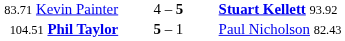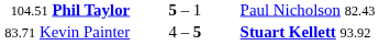 <table style="text-align:center">
 <tr>
 <th width=223></th>
 <th width=100></th>
 <th width=223></th>
 </tr>
 <tr>
+<td align=right><small><span>104.51</span></small> <strong><a href='#'>Phil Taylor</a></strong> </td>
+<td><strong>5</strong> – 1</td>
+<td align=left> <a href='#'>Paul Nicholson</a> <small><span>82.43</span></small></td>
+</tr>
+<tr>
 <td align=right><small><span>83.71</span></small> <a href='#'>Kevin Painter</a> </td>
 <td>4 – <strong>5</strong></td>
 <td align=left> <strong><a href='#'>Stuart Kellett</a></strong> <small><span>93.92</span></small></td>
 </tr>
-<tr>
-<td align=right><small><span>104.51</span></small> <strong><a href='#'>Phil Taylor</a></strong> </td>
-<td><strong>5</strong> – 1</td>
-<td align=left> <a href='#'>Paul Nicholson</a> <small><span>82.43</span></small></td>
-</tr>
 </table>
